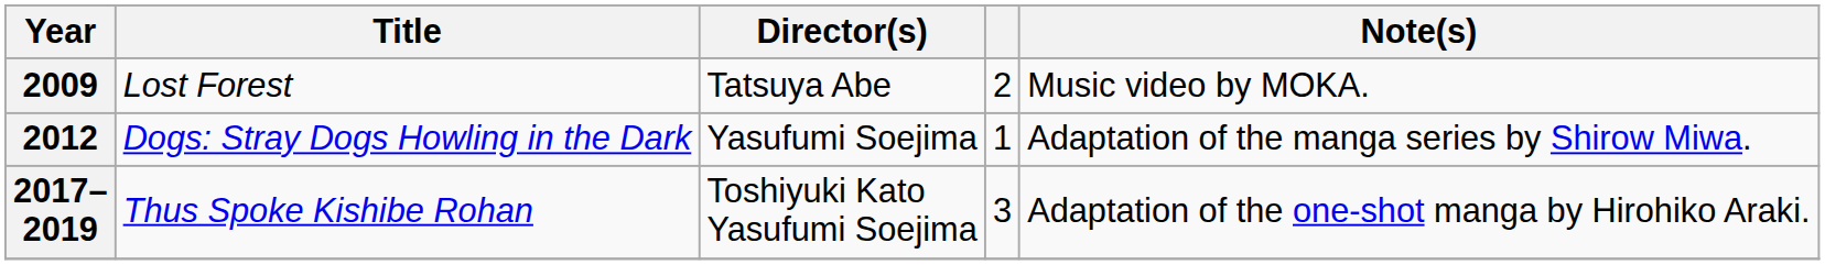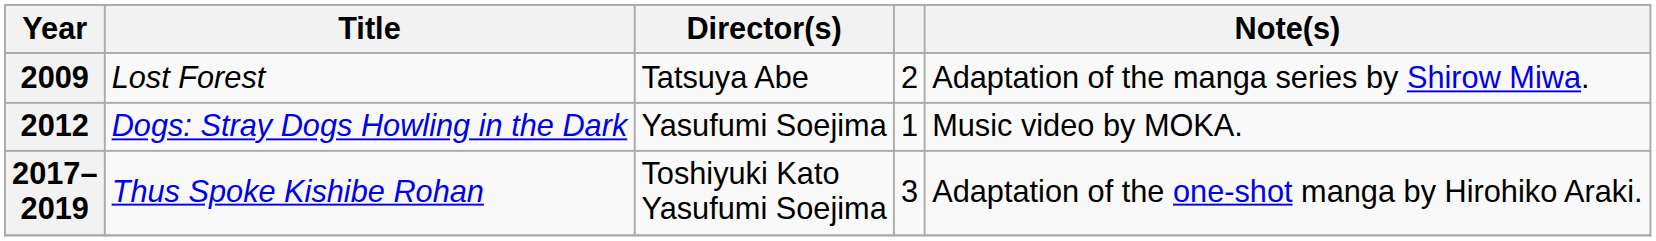 <table class="wikitable sortable plainrowheaders">
 <tr>
 <th scope="col" class="unsortable" width=10>Year</th>
 <th scope="col">Title</th>
 <th scope="col">Director(s)</th>
 <th scope="col"></th>
 <th scope="col" class="unsortable">Note(s)</th>
 </tr>
 <tr>
 <th scope="row">2009</th>
 <td><em>Lost Forest</em></td>
 <td>Tatsuya Abe</td>
 <td>2</td>
-<td align=left>Music video by MOKA.</td>
+<td align=left>Adaptation of the manga series by <a href='#'>Shirow Miwa</a>.</td>
 </tr>
 <tr>
 <th scope="row">2012</th>
 <td><em><a href='#'>Dogs: Stray Dogs Howling in the Dark</a></em></td>
 <td>Yasufumi Soejima</td>
 <td>1</td>
-<td align=left>Adaptation of the manga series by <a href='#'>Shirow Miwa</a>.</td>
+<td align=left>Music video by MOKA.</td>
 </tr>
 <tr>
 <th scope="row">2017–2019</th>
 <td><em><a href='#'>Thus Spoke Kishibe Rohan</a></em></td>
 <td>Toshiyuki Kato<br>Yasufumi Soejima</td>
 <td>3</td>
 <td align=left>Adaptation of the <a href='#'>one-shot</a> manga by Hirohiko Araki.</td>
 </tr>
 <tr>
 </tr>
 </table>
